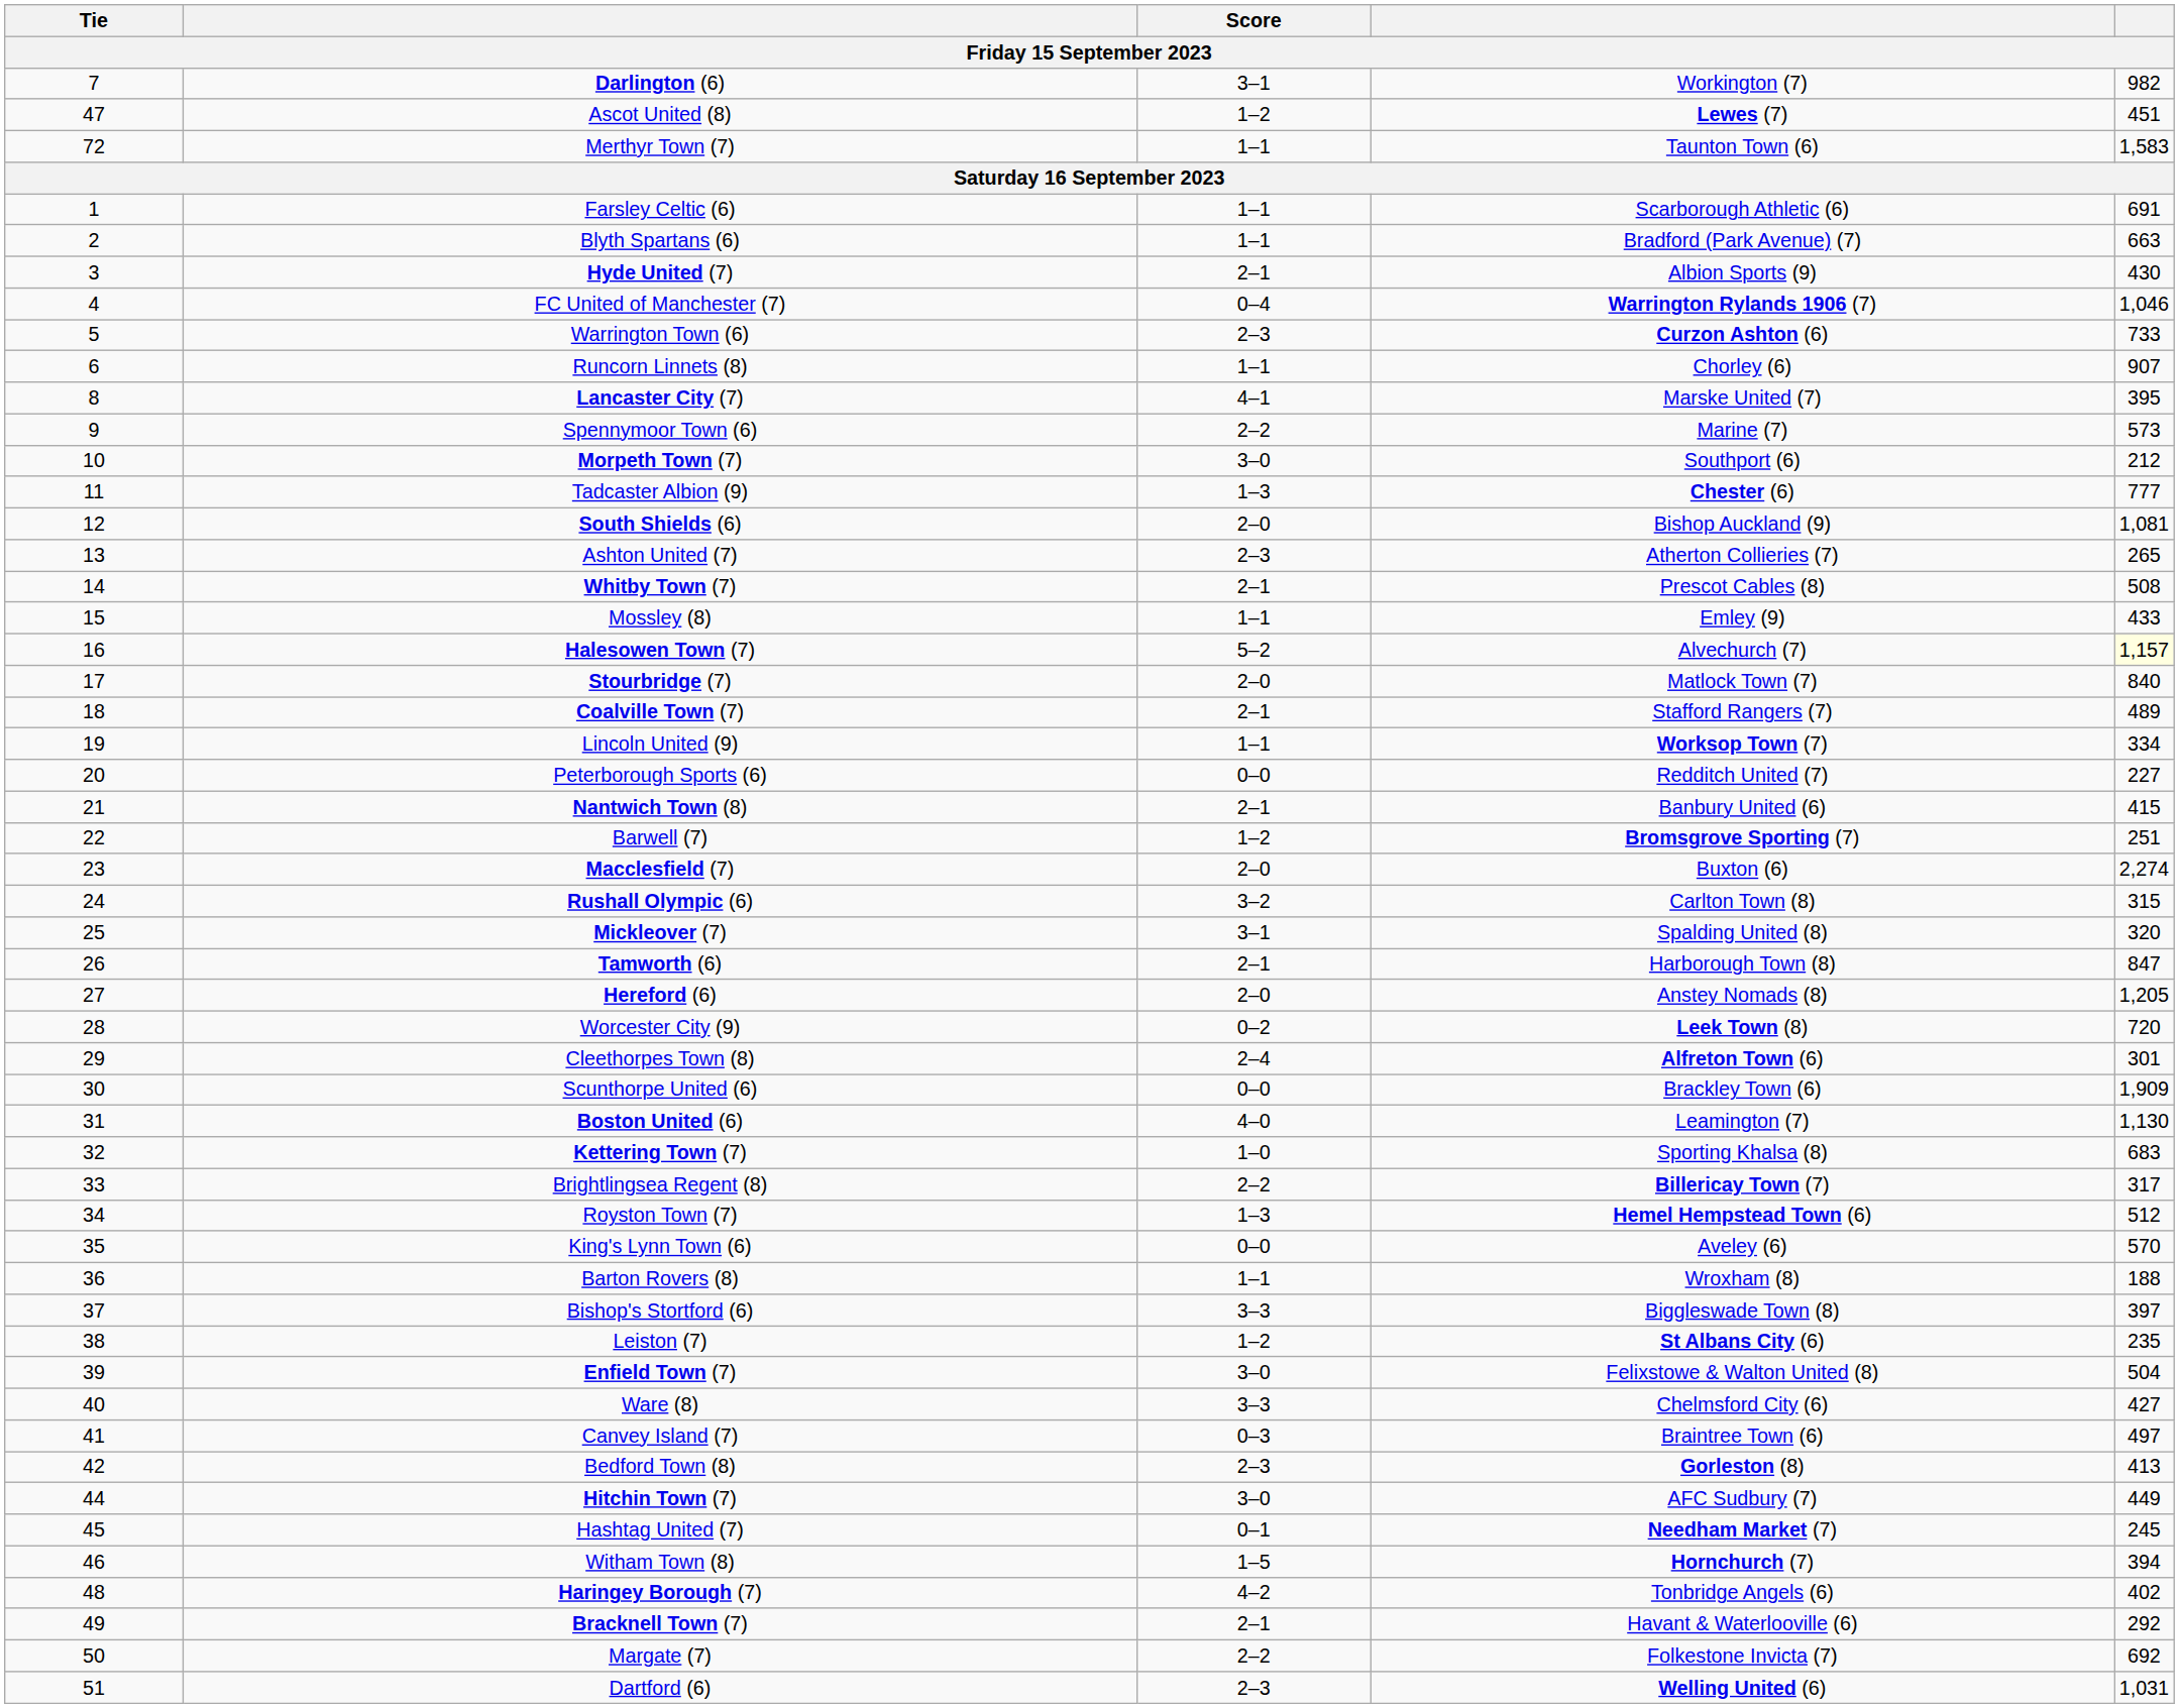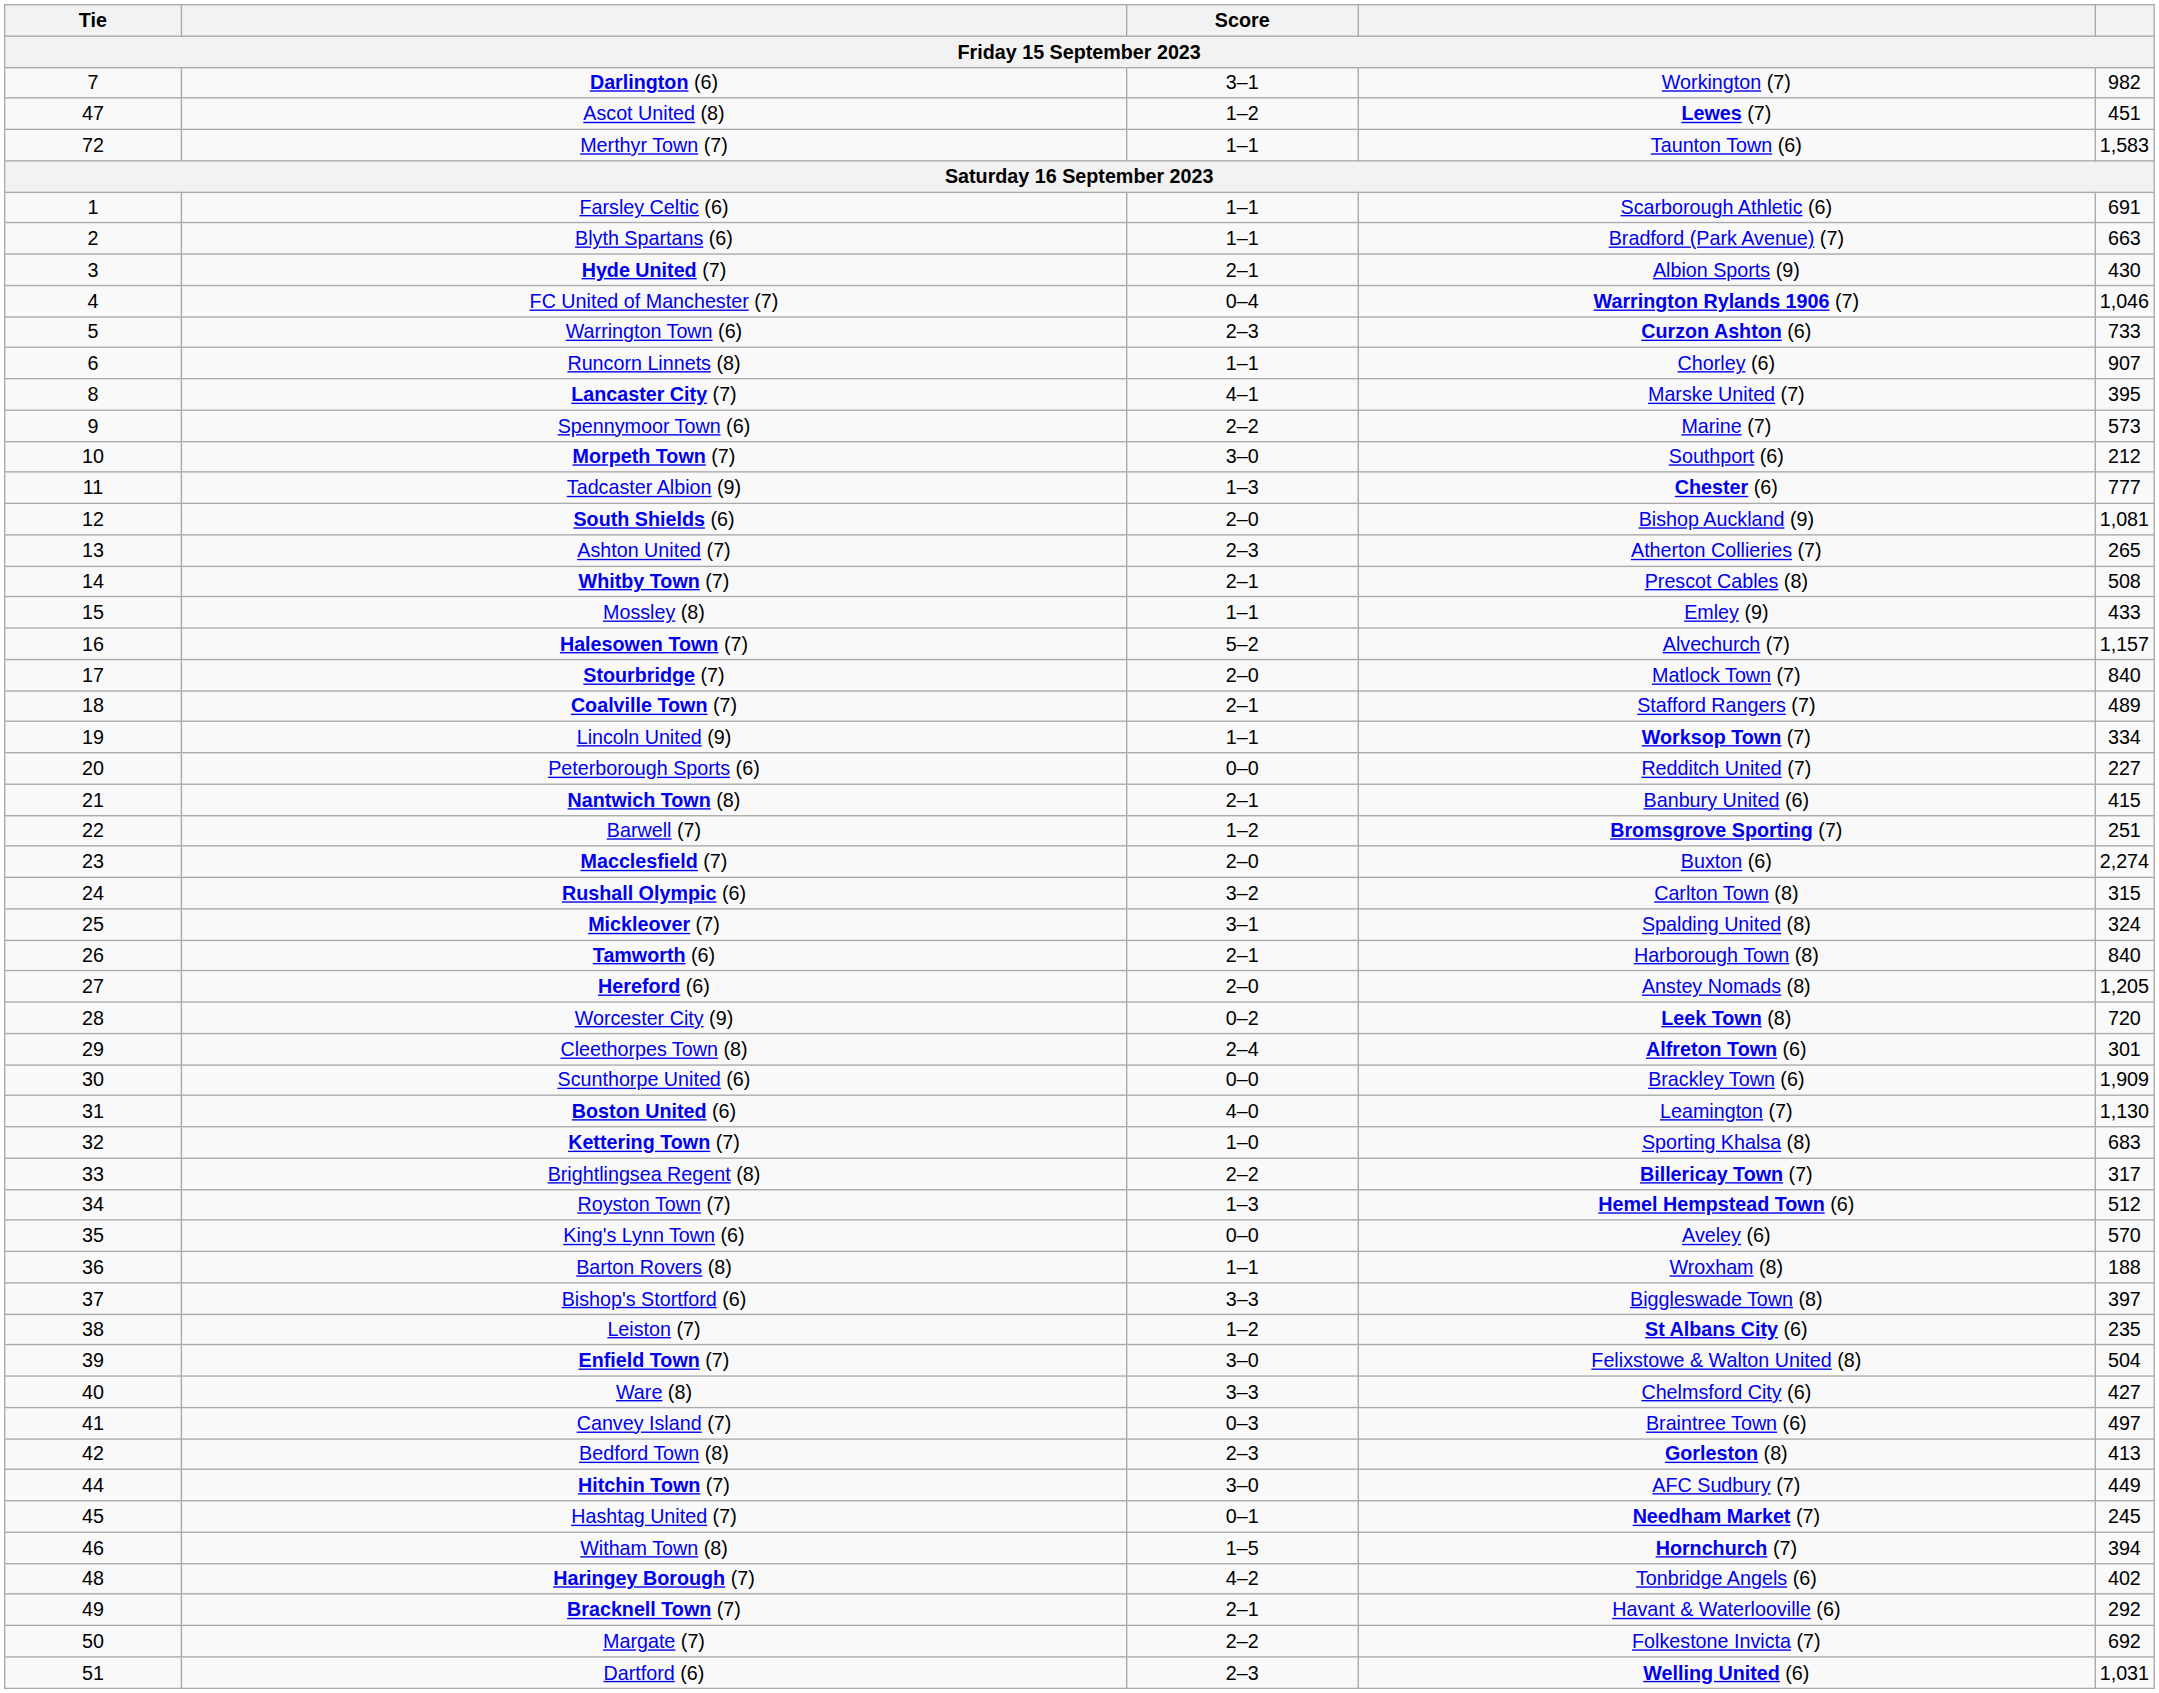 <table class="wikitable" style="text-align:center; font-size:90%">
 <tr>
 <th scope="col" style="width:  8.43%;">Tie</th>
 <th scope="col" style="width: 45.29%;"></th>
 <th scope="col" style="width: 11.00%;">Score</th>
 <th scope="col" style="width: 45.29%;"></th>
 <th scope="col" style="width:  8.43%;"></th>
 </tr>
 <tr>
 <th colspan="5">Friday 15 September 2023</th>
 </tr>
 <tr>
 <td>7</td>
 <td><strong><a href='#'>Darlington</a></strong> (6)</td>
 <td>3–1</td>
 <td><a href='#'>Workington</a> (7)</td>
 <td>982</td>
 </tr>
 <tr>
 <td>47</td>
 <td><a href='#'>Ascot United</a> (8)</td>
 <td>1–2</td>
 <td><strong><a href='#'>Lewes</a></strong> (7)</td>
 <td>451</td>
 </tr>
 <tr>
 <td>72</td>
 <td><a href='#'>Merthyr Town</a> (7)</td>
 <td>1–1</td>
 <td><a href='#'>Taunton Town</a> (6)</td>
 <td>1,583</td>
 </tr>
 <tr>
 <th colspan="5">Saturday 16 September 2023</th>
 </tr>
 <tr>
 <td>1</td>
 <td><a href='#'>Farsley Celtic</a> (6)</td>
 <td>1–1</td>
 <td><a href='#'>Scarborough Athletic</a> (6)</td>
 <td>691</td>
 </tr>
 <tr>
 <td>2</td>
 <td><a href='#'>Blyth Spartans</a> (6)</td>
 <td>1–1</td>
 <td><a href='#'>Bradford (Park Avenue)</a> (7)</td>
 <td>663</td>
 </tr>
 <tr>
 <td>3</td>
 <td><strong><a href='#'>Hyde United</a></strong>  (7)</td>
 <td>2–1</td>
 <td><a href='#'>Albion Sports</a> (9)</td>
 <td>430</td>
 </tr>
 <tr>
 <td>4</td>
 <td><a href='#'>FC United of Manchester</a> (7)</td>
 <td>0–4</td>
 <td><strong><a href='#'>Warrington Rylands 1906</a></strong> (7)</td>
 <td>1,046</td>
 </tr>
 <tr>
 <td>5</td>
 <td><a href='#'>Warrington Town</a> (6)</td>
 <td>2–3</td>
 <td><strong><a href='#'>Curzon Ashton</a></strong> (6)</td>
 <td>733</td>
 </tr>
 <tr>
 <td>6</td>
 <td><a href='#'>Runcorn Linnets</a> (8)</td>
 <td>1–1</td>
 <td><a href='#'>Chorley</a> (6)</td>
 <td>907</td>
 </tr>
 <tr>
 <td>8</td>
 <td><strong><a href='#'>Lancaster City</a></strong> (7)</td>
 <td>4–1</td>
 <td><a href='#'>Marske United</a> (7)</td>
 <td>395</td>
 </tr>
 <tr>
 <td>9</td>
 <td><a href='#'>Spennymoor Town</a> (6)</td>
 <td>2–2</td>
 <td><a href='#'>Marine</a> (7)</td>
 <td>573</td>
 </tr>
 <tr>
 <td>10</td>
 <td><strong><a href='#'>Morpeth Town</a></strong> (7)</td>
 <td>3–0</td>
 <td><a href='#'>Southport</a> (6)</td>
 <td>212</td>
 </tr>
 <tr>
 <td>11</td>
 <td><a href='#'>Tadcaster Albion</a> (9)</td>
 <td>1–3</td>
 <td><strong><a href='#'>Chester</a></strong> (6)</td>
 <td>777</td>
 </tr>
 <tr>
 <td>12</td>
 <td><strong><a href='#'>South Shields</a></strong> (6)</td>
 <td>2–0</td>
 <td><a href='#'>Bishop Auckland</a> (9)</td>
 <td>1,081</td>
 </tr>
 <tr>
 <td>13</td>
 <td><a href='#'>Ashton United</a> (7)</td>
 <td>2–3</td>
 <td><a href='#'>Atherton Collieries</a> (7)</td>
 <td>265</td>
 </tr>
 <tr>
 <td>14</td>
 <td><strong><a href='#'>Whitby Town</a></strong> (7)</td>
 <td>2–1</td>
 <td><a href='#'>Prescot Cables</a> (8)</td>
 <td>508</td>
 </tr>
 <tr>
 <td>15</td>
 <td><a href='#'>Mossley</a> (8)</td>
 <td>1–1</td>
 <td><a href='#'>Emley</a> (9)</td>
 <td>433</td>
 </tr>
 <tr>
 <td>16</td>
 <td><strong><a href='#'>Halesowen Town</a></strong> (7)</td>
 <td>5–2</td>
 <td><a href='#'>Alvechurch</a> (7)</td>
-<td style="background: lightyellow;">1,157</td>
+<td>1,157</td>
 </tr>
 <tr>
 <td>17</td>
 <td><strong><a href='#'>Stourbridge</a></strong> (7)</td>
 <td>2–0</td>
 <td><a href='#'>Matlock Town</a> (7)</td>
 <td>840</td>
 </tr>
 <tr>
 <td>18</td>
 <td><strong><a href='#'>Coalville Town</a></strong> (7)</td>
 <td>2–1</td>
 <td><a href='#'>Stafford Rangers</a> (7)</td>
 <td>489</td>
 </tr>
 <tr>
 <td>19</td>
 <td><a href='#'>Lincoln United</a> (9)</td>
 <td>1–1</td>
 <td><strong><a href='#'>Worksop Town</a></strong> (7)</td>
 <td>334</td>
 </tr>
 <tr>
 <td>20</td>
 <td><a href='#'>Peterborough Sports</a> (6)</td>
 <td>0–0</td>
 <td><a href='#'>Redditch United</a> (7)</td>
 <td>227</td>
 </tr>
 <tr>
 <td>21</td>
 <td><strong><a href='#'>Nantwich Town</a></strong> (8)</td>
 <td>2–1</td>
 <td><a href='#'>Banbury United</a> (6)</td>
 <td>415</td>
 </tr>
 <tr>
 <td>22</td>
 <td><a href='#'>Barwell</a> (7)</td>
 <td>1–2</td>
 <td><strong><a href='#'>Bromsgrove Sporting</a></strong> (7)</td>
 <td>251</td>
 </tr>
 <tr>
 <td>23</td>
 <td><strong><a href='#'>Macclesfield</a></strong> (7)</td>
 <td>2–0</td>
 <td><a href='#'>Buxton</a> (6)</td>
 <td>2,274</td>
 </tr>
 <tr>
 <td>24</td>
 <td><strong><a href='#'>Rushall Olympic</a></strong> (6)</td>
 <td>3–2</td>
 <td><a href='#'>Carlton Town</a> (8)</td>
 <td>315</td>
 </tr>
 <tr>
 <td>25</td>
 <td><strong><a href='#'>Mickleover</a></strong> (7)</td>
 <td>3–1</td>
 <td><a href='#'>Spalding United</a> (8)</td>
-<td>320</td>
+<td>324</td>
 </tr>
 <tr>
 <td>26</td>
 <td><strong><a href='#'>Tamworth</a></strong> (6)</td>
 <td>2–1</td>
 <td><a href='#'>Harborough Town</a> (8)</td>
-<td>847</td>
+<td>840</td>
 </tr>
 <tr>
 <td>27</td>
 <td><strong><a href='#'>Hereford</a></strong> (6)</td>
 <td>2–0</td>
 <td><a href='#'>Anstey Nomads</a> (8)</td>
 <td>1,205</td>
 </tr>
 <tr>
 <td>28</td>
 <td><a href='#'>Worcester City</a> (9)</td>
 <td>0–2</td>
 <td><strong><a href='#'>Leek Town</a></strong> (8)</td>
 <td>720</td>
 </tr>
 <tr>
 <td>29</td>
 <td><a href='#'>Cleethorpes Town</a> (8)</td>
 <td>2–4</td>
 <td><strong><a href='#'>Alfreton Town</a></strong> (6)</td>
 <td>301</td>
 </tr>
 <tr>
 <td>30</td>
 <td><a href='#'>Scunthorpe United</a> (6)</td>
 <td>0–0</td>
 <td><a href='#'>Brackley Town</a> (6)</td>
 <td>1,909</td>
 </tr>
 <tr>
 <td>31</td>
 <td><strong><a href='#'>Boston United</a></strong> (6)</td>
 <td>4–0</td>
 <td><a href='#'>Leamington</a> (7)</td>
 <td>1,130</td>
 </tr>
 <tr>
 <td>32</td>
 <td><strong><a href='#'>Kettering Town</a></strong> (7)</td>
 <td>1–0</td>
 <td><a href='#'>Sporting Khalsa</a> (8)</td>
 <td>683</td>
 </tr>
 <tr>
 <td>33</td>
 <td><a href='#'>Brightlingsea Regent</a> (8)</td>
 <td>2–2</td>
 <td><strong><a href='#'>Billericay Town</a></strong> (7)</td>
 <td>317</td>
 </tr>
 <tr>
 <td>34</td>
 <td><a href='#'>Royston Town</a> (7)</td>
 <td>1–3</td>
 <td><strong><a href='#'>Hemel Hempstead Town</a></strong> (6)</td>
 <td>512</td>
 </tr>
 <tr>
 <td>35</td>
 <td><a href='#'>King's Lynn Town</a> (6)</td>
 <td>0–0</td>
 <td><a href='#'>Aveley</a> (6)</td>
 <td>570</td>
 </tr>
 <tr>
 <td>36</td>
 <td><a href='#'>Barton Rovers</a> (8)</td>
 <td>1–1</td>
 <td><a href='#'>Wroxham</a> (8)</td>
 <td>188</td>
 </tr>
 <tr>
 <td>37</td>
 <td><a href='#'>Bishop's Stortford</a> (6)</td>
 <td>3–3</td>
 <td><a href='#'>Biggleswade Town</a> (8)</td>
 <td>397</td>
 </tr>
 <tr>
 <td>38</td>
 <td><a href='#'>Leiston</a> (7)</td>
 <td>1–2</td>
 <td><strong><a href='#'>St Albans City</a></strong> (6)</td>
 <td>235</td>
 </tr>
 <tr>
 <td>39</td>
 <td><strong><a href='#'>Enfield Town</a></strong> (7)</td>
 <td>3–0</td>
 <td><a href='#'>Felixstowe & Walton United</a> (8)</td>
 <td>504</td>
 </tr>
 <tr>
 <td>40</td>
 <td><a href='#'>Ware</a> (8)</td>
 <td>3–3</td>
 <td><a href='#'>Chelmsford City</a> (6)</td>
 <td>427</td>
 </tr>
 <tr>
 <td>41</td>
 <td><a href='#'>Canvey Island</a> (7)</td>
 <td>0–3</td>
 <td><a href='#'>Braintree Town</a> (6)</td>
 <td>497</td>
 </tr>
 <tr>
 <td>42</td>
 <td><a href='#'>Bedford Town</a> (8)</td>
 <td>2–3</td>
 <td><strong><a href='#'>Gorleston</a></strong> (8)</td>
 <td>413</td>
 </tr>
 <tr>
 <td>44</td>
 <td><strong><a href='#'>Hitchin Town</a></strong> (7)</td>
 <td>3–0</td>
 <td><a href='#'>AFC Sudbury</a> (7)</td>
 <td>449</td>
 </tr>
 <tr>
 <td>45</td>
 <td><a href='#'>Hashtag United</a> (7)</td>
 <td>0–1</td>
 <td><strong><a href='#'>Needham Market</a></strong> (7)</td>
 <td>245</td>
 </tr>
 <tr>
 <td>46</td>
 <td><a href='#'>Witham Town</a> (8)</td>
 <td>1–5</td>
 <td><strong><a href='#'>Hornchurch</a></strong> (7)</td>
 <td>394</td>
 </tr>
 <tr>
 <td>48</td>
 <td><strong><a href='#'>Haringey Borough</a></strong> (7)</td>
 <td>4–2</td>
 <td><a href='#'>Tonbridge Angels</a> (6)</td>
 <td>402</td>
 </tr>
 <tr>
 <td>49</td>
 <td><strong><a href='#'>Bracknell Town</a></strong> (7)</td>
 <td>2–1</td>
 <td><a href='#'>Havant & Waterlooville</a> (6)</td>
 <td>292</td>
 </tr>
 <tr>
 <td>50</td>
 <td><a href='#'>Margate</a> (7)</td>
 <td>2–2</td>
 <td><a href='#'>Folkestone Invicta</a> (7)</td>
 <td>692</td>
 </tr>
 <tr>
 <td>51</td>
 <td><a href='#'>Dartford</a> (6)</td>
 <td>2–3</td>
 <td><strong><a href='#'>Welling United</a></strong> (6)</td>
 <td>1,031</td>
 </tr>
 </table>
